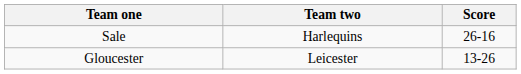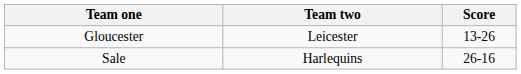 <table class="wikitable" style="text-align: center">
 <tr>
 <th width=250>Team one</th>
 <th width=250>Team two</th>
 <th width=80>Score</th>
 </tr>
 <tr>
+<td>Gloucester</td>
+<td>Leicester</td>
+<td>13-26</td>
+</tr>
+<tr>
 <td>Sale</td>
 <td>Harlequins</td>
 <td>26-16</td>
 </tr>
-<tr>
-<td>Gloucester</td>
-<td>Leicester</td>
-<td>13-26</td>
-</tr>
 </table>
